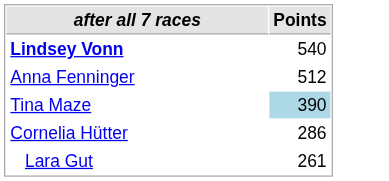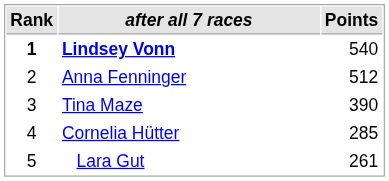 <table cellspacing="1" cellpadding="3" style="border:1px solid #aaa; font-size:86%;">
 <tr style="background:#e4e4e4;">
+<th style="border-bottom:1px solid #aaa; width:10px;">Rank</th>
 <th style="border-bottom:1px solid #aaa; width:200px;"><em>after all 7 races</em></th>
 <th style="border-bottom:1px solid #aaa; width:20px;">Points</th>
 </tr>
 <tr>
+<td style="text-align:center;"><strong>1</strong></td>
 <td> <strong><a href='#'>Lindsey Vonn</a> </strong></td>
 <td align="right">540</td>
 </tr>
 <tr>
+<td style="text-align:center;">2</td>
 <td> <a href='#'>Anna Fenninger</a></td>
 <td align="right">512</td>
 </tr>
 <tr>
+<td style="text-align:center;">3</td>
 <td> <a href='#'>Tina Maze</a></td>
-<td align="right" style="background: lightblue;">390</td>
+<td align="right">390</td>
 </tr>
 <tr>
+<td style="text-align:center;">4</td>
 <td> <a href='#'>Cornelia Hütter</a></td>
-<td align="right">286</td>
+<td align="right">285</td>
 </tr>
 <tr>
+<td style="text-align:center;">5</td>
 <td>   <a href='#'>Lara Gut</a></td>
 <td align="right">261</td>
 </tr>
 </table>
